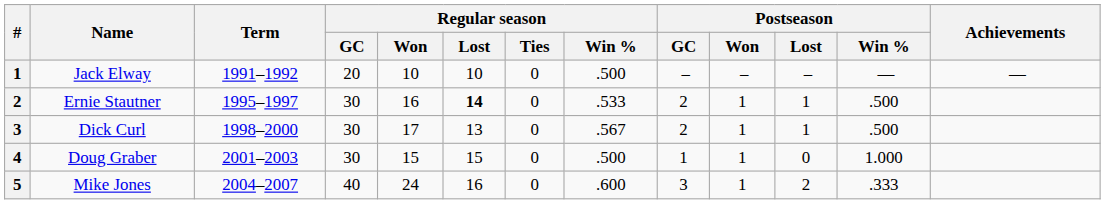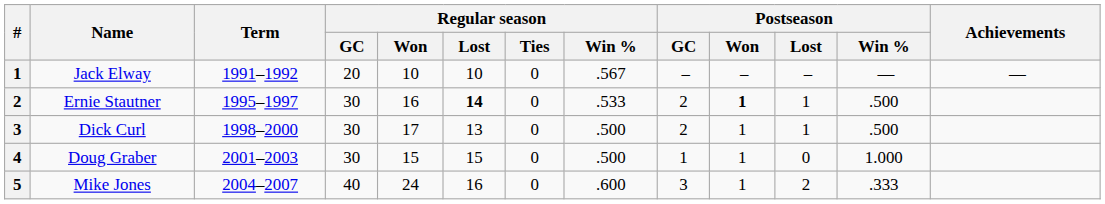 <table class="wikitable" style="font-size:95%; text-align:center; width:65em">
 <tr>
 <th rowspan="2">#</th>
 <th rowspan="2">Name</th>
 <th rowspan="2">Term</th>
 <th colspan="5">Regular season</th>
 <th colspan="4">Postseason</th>
 <th rowspan="2">Achievements</th>
 </tr>
 <tr>
 <th>GC</th>
 <th>Won</th>
 <th>Lost</th>
 <th>Ties</th>
 <th>Win %</th>
 <th>GC</th>
 <th>Won</th>
 <th>Lost</th>
 <th>Win %</th>
 </tr>
 <tr>
 <th>1</th>
 <td><a href='#'>Jack Elway</a></td>
 <td><a href='#'>1991</a>–<a href='#'>1992</a></td>
 <td>20</td>
 <td>10</td>
 <td>10</td>
 <td>0</td>
-<td>.500</td>
+<td>.567</td>
 <td> –</td>
 <td> –</td>
 <td> –</td>
 <td> —</td>
 <td> —</td>
 </tr>
 <tr>
 <th>2</th>
 <td><a href='#'>Ernie Stautner</a></td>
 <td><a href='#'>1995</a>–<a href='#'>1997</a></td>
 <td>30</td>
 <td>16</td>
 <td><strong>14</strong></td>
 <td>0</td>
 <td>.533</td>
 <td>2</td>
-<td>1</td>
+<td><strong>1</strong></td>
 <td>1</td>
 <td>.500</td>
 <td></td>
 </tr>
 <tr>
 <th>3</th>
 <td><a href='#'>Dick Curl</a></td>
 <td><a href='#'>1998</a>–<a href='#'>2000</a></td>
 <td>30</td>
 <td>17</td>
 <td>13</td>
 <td>0</td>
-<td>.567</td>
+<td>.500</td>
 <td>2</td>
 <td>1</td>
 <td>1</td>
 <td>.500</td>
 <td></td>
 </tr>
 <tr>
 <th>4</th>
 <td><a href='#'>Doug Graber</a></td>
 <td><a href='#'>2001</a>–<a href='#'>2003</a></td>
 <td>30</td>
 <td>15</td>
 <td>15</td>
 <td>0</td>
 <td>.500</td>
 <td>1</td>
 <td>1</td>
 <td>0</td>
 <td>1.000</td>
 <td></td>
 </tr>
 <tr>
 <th>5</th>
 <td><a href='#'>Mike Jones</a></td>
 <td><a href='#'>2004</a>–<a href='#'>2007</a></td>
 <td>40</td>
 <td>24</td>
 <td>16</td>
 <td>0</td>
 <td>.600</td>
 <td>3</td>
 <td>1</td>
 <td>2</td>
 <td>.333</td>
 <td></td>
 </tr>
 </table>
